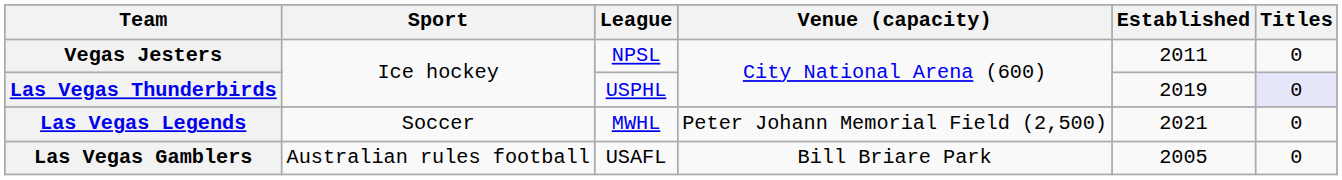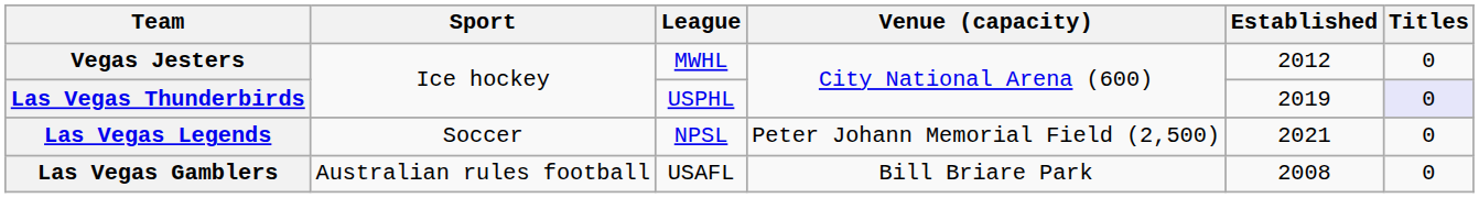 <table class="wikitable" style="font-size: 90%;" |>
 <tr style="text-align:center;">
 <th>Team</th>
 <th>Sport</th>
 <th>League</th>
 <th>Venue (capacity)</th>
 <th>Established</th>
 <th>Titles</th>
 </tr>
 <tr style="text-align:center;">
 <th>Vegas Jesters</th>
 <td rowspan=2>Ice hockey</td>
-<td><a href='#'>NPSL</a></td>
+<td><a href='#'>MWHL</a></td>
 <td rowspan=2><a href='#'>City National Arena</a> (600)</td>
-<td>2011</td>
+<td>2012</td>
 <td>0</td>
 </tr>
 <tr style="text-align:center;">
 <th><a href='#'>Las Vegas Thunderbirds</a></th>
 <td><a href='#'>USPHL</a></td>
 <td>2019</td>
 <td style="background: lavender;">0</td>
 </tr>
 <tr style="text-align:center;">
 <th><a href='#'>Las Vegas Legends</a></th>
 <td>Soccer</td>
-<td><a href='#'>MWHL</a></td>
+<td><a href='#'>NPSL</a></td>
 <td>Peter Johann Memorial Field (2,500)</td>
 <td style="text-align:center;">2021</td>
 <td style="text-align:center;">0</td>
 </tr>
 <tr style="text-align:center;">
 <th>Las Vegas Gamblers</th>
 <td>Australian rules football</td>
 <td>USAFL</td>
 <td>Bill Briare Park</td>
-<td>2005</td>
+<td>2008</td>
 <td>0</td>
 </tr>
 </table>
